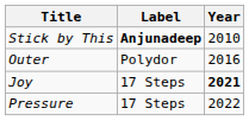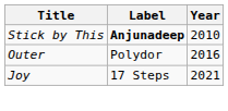 <table class="wikitable">
 <tr>
 <th>Title</th>
 <th>Label</th>
 <th>Year</th>
 </tr>
 <tr>
 <td><em>Stick by This</em></td>
 <td><strong>Anjunadeep</strong></td>
 <td>2010</td>
 </tr>
 <tr>
 <td><em>Outer</em></td>
 <td>Polydor</td>
 <td>2016</td>
 </tr>
 <tr>
 <td><em>Joy</em></td>
 <td>17 Steps</td>
-<td><strong>2021</strong></td>
-</tr>
-<tr>
-<td><em>Pressure</em></td>
-<td>17 Steps</td>
-<td>2022</td>
+<td>2021</td>
 </tr>
 </table>
